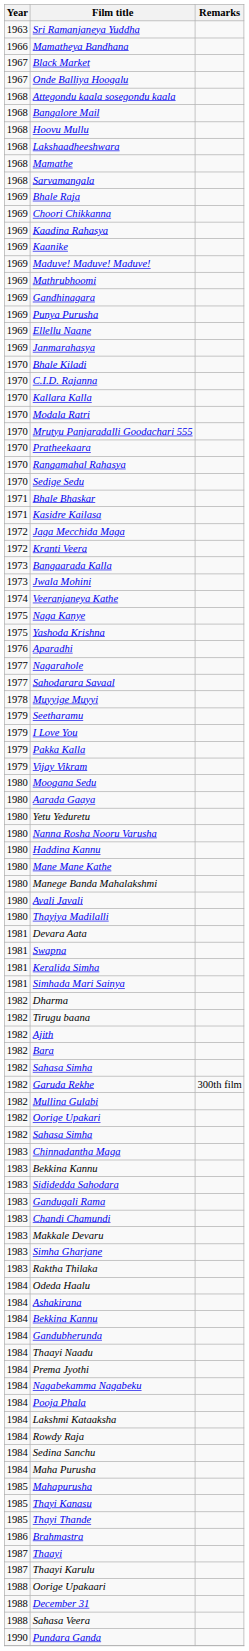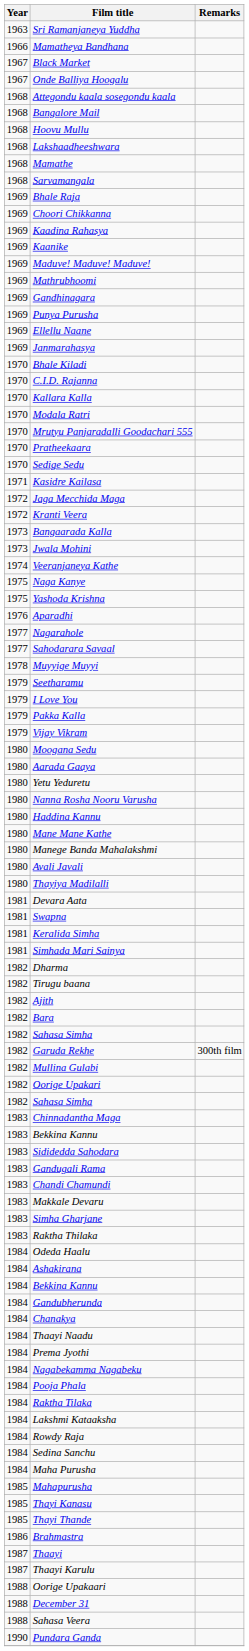 <table class="wikitable">
 <tr>
 <th>Year</th>
 <th>Film title</th>
 <th>Remarks</th>
 </tr>
 <tr>
 <td>1963</td>
 <td><em><a href='#'>Sri Ramanjaneya Yuddha</a></em></td>
 <td></td>
 </tr>
 <tr>
 <td>1966</td>
 <td><em><a href='#'>Mamatheya Bandhana</a></em></td>
 <td></td>
 </tr>
 <tr>
 <td>1967</td>
 <td><em><a href='#'>Black Market</a></em></td>
 <td></td>
 </tr>
 <tr>
 <td>1967</td>
 <td><em><a href='#'>Onde Balliya Hoogalu</a></em></td>
 <td></td>
 </tr>
 <tr>
 <td>1968</td>
 <td><em><a href='#'>Attegondu kaala sosegondu kaala</a></em></td>
 <td></td>
 </tr>
 <tr>
 <td>1968</td>
 <td><em><a href='#'>Bangalore Mail</a></em></td>
 <td></td>
 </tr>
 <tr>
 <td>1968</td>
 <td><em><a href='#'>Hoovu Mullu</a></em></td>
 <td></td>
 </tr>
 <tr>
 <td>1968</td>
 <td><em><a href='#'>Lakshaadheeshwara</a></em></td>
 <td></td>
 </tr>
 <tr>
 <td>1968</td>
 <td><em><a href='#'>Mamathe</a></em></td>
 <td></td>
 </tr>
 <tr>
 <td>1968</td>
 <td><em><a href='#'>Sarvamangala</a></em></td>
 <td></td>
 </tr>
 <tr>
 <td>1969</td>
 <td><em><a href='#'>Bhale Raja</a></em></td>
 <td></td>
 </tr>
 <tr>
 <td>1969</td>
 <td><em><a href='#'>Choori Chikkanna</a></em></td>
 <td></td>
 </tr>
 <tr>
 <td>1969</td>
 <td><em><a href='#'>Kaadina Rahasya</a></em></td>
 <td></td>
 </tr>
 <tr>
 <td>1969</td>
 <td><em><a href='#'>Kaanike</a></em></td>
 <td></td>
 </tr>
 <tr>
 <td>1969</td>
 <td><em><a href='#'>Maduve! Maduve! Maduve!</a></em></td>
 <td></td>
 </tr>
 <tr>
 <td>1969</td>
 <td><em><a href='#'>Mathrubhoomi</a></em></td>
 <td></td>
 </tr>
 <tr>
 <td>1969</td>
 <td><em><a href='#'>Gandhinagara</a></em></td>
 <td></td>
 </tr>
 <tr>
 <td>1969</td>
 <td><em><a href='#'>Punya Purusha</a></em></td>
 <td></td>
 </tr>
 <tr>
 <td>1969</td>
 <td><em><a href='#'>Ellellu Naane</a></em></td>
 <td></td>
 </tr>
 <tr>
 <td>1969</td>
 <td><em><a href='#'>Janmarahasya</a></em></td>
 <td></td>
 </tr>
 <tr>
 <td>1970</td>
 <td><em><a href='#'>Bhale Kiladi</a></em></td>
 <td></td>
 </tr>
 <tr>
 <td>1970</td>
 <td><em><a href='#'>C.I.D. Rajanna</a></em></td>
 <td></td>
 </tr>
 <tr>
 <td>1970</td>
 <td><em><a href='#'>Kallara Kalla</a></em></td>
 <td></td>
 </tr>
 <tr>
 <td>1970</td>
 <td><em><a href='#'>Modala Ratri</a></em></td>
 <td></td>
 </tr>
 <tr>
 <td>1970</td>
 <td><em><a href='#'>Mrutyu Panjaradalli Goodachari 555</a></em></td>
 <td></td>
 </tr>
 <tr>
 <td>1970</td>
 <td><em><a href='#'>Pratheekaara</a></em></td>
 <td></td>
 </tr>
 <tr>
 <td>1970</td>
-<td><em><a href='#'>Rangamahal Rahasya</a></em></td>
-<td></td>
-</tr>
-<tr>
-<td>1970</td>
 <td><em><a href='#'>Sedige Sedu</a></em></td>
-<td></td>
-</tr>
-<tr>
-<td>1971</td>
-<td><em><a href='#'>Bhale Bhaskar</a></em></td>
 <td></td>
 </tr>
 <tr>
 <td>1971</td>
 <td><em><a href='#'>Kasidre Kailasa</a></em></td>
 <td></td>
 </tr>
 <tr>
 <td>1972</td>
 <td><em><a href='#'>Jaga Mecchida Maga</a></em></td>
 <td></td>
 </tr>
 <tr>
 <td>1972</td>
 <td><em><a href='#'>Kranti Veera</a></em></td>
 <td></td>
 </tr>
 <tr>
 <td>1973</td>
 <td><em><a href='#'>Bangaarada Kalla</a></em></td>
 <td></td>
 </tr>
 <tr>
 <td>1973</td>
 <td><em><a href='#'>Jwala Mohini</a></em></td>
 <td></td>
 </tr>
 <tr>
 <td>1974</td>
 <td><em><a href='#'>Veeranjaneya Kathe</a></em></td>
 <td></td>
 </tr>
 <tr>
 <td>1975</td>
 <td><em><a href='#'>Naga Kanye</a></em></td>
 <td></td>
 </tr>
 <tr>
 <td>1975</td>
 <td><em><a href='#'>Yashoda Krishna</a></em></td>
 <td></td>
 </tr>
 <tr>
 <td>1976</td>
 <td><em><a href='#'>Aparadhi</a></em></td>
 <td></td>
 </tr>
 <tr>
 <td>1977</td>
 <td><em><a href='#'>Nagarahole</a></em></td>
 <td></td>
 </tr>
 <tr>
 <td>1977</td>
 <td><em><a href='#'>Sahodarara Savaal</a></em></td>
 <td></td>
 </tr>
 <tr>
 <td>1978</td>
 <td><em><a href='#'>Muyyige Muyyi</a></em></td>
 <td></td>
 </tr>
 <tr>
 <td>1979</td>
 <td><em><a href='#'>Seetharamu</a></em></td>
 <td></td>
 </tr>
 <tr>
 <td>1979</td>
 <td><em><a href='#'>I Love You</a></em></td>
 <td></td>
 </tr>
 <tr>
 <td>1979</td>
 <td><em><a href='#'>Pakka Kalla</a></em></td>
 <td></td>
 </tr>
 <tr>
 <td>1979</td>
 <td><em><a href='#'>Vijay Vikram</a></em></td>
 <td></td>
 </tr>
 <tr>
 <td>1980</td>
 <td><em><a href='#'>Moogana Sedu</a></em></td>
 <td></td>
 </tr>
 <tr>
 <td>1980</td>
 <td><em><a href='#'>Aarada Gaaya</a></em></td>
 <td></td>
 </tr>
 <tr>
 <td>1980</td>
 <td><em>Yetu Yeduretu</em></td>
 <td></td>
 </tr>
 <tr>
 <td>1980</td>
 <td><em><a href='#'>Nanna Rosha Nooru Varusha</a></em></td>
 <td></td>
 </tr>
 <tr>
 <td>1980</td>
 <td><em><a href='#'>Haddina Kannu</a></em></td>
 <td></td>
 </tr>
 <tr>
 <td>1980</td>
 <td><em><a href='#'>Mane Mane Kathe</a></em></td>
 <td></td>
 </tr>
 <tr>
 <td>1980</td>
 <td><em>Manege Banda Mahalakshmi</em></td>
 <td></td>
 </tr>
 <tr>
 <td>1980</td>
 <td><em><a href='#'>Avali Javali</a></em></td>
 <td></td>
 </tr>
 <tr>
 <td>1980</td>
 <td><em><a href='#'>Thayiya Madilalli</a></em></td>
 <td></td>
 </tr>
 <tr>
 <td>1981</td>
 <td><em>Devara Aata</em></td>
 <td></td>
 </tr>
 <tr>
 <td>1981</td>
 <td><em><a href='#'>Swapna</a></em></td>
 <td></td>
 </tr>
 <tr>
 <td>1981</td>
 <td><em><a href='#'>Keralida Simha</a></em></td>
 <td></td>
 </tr>
 <tr>
 <td>1981</td>
 <td><em><a href='#'>Simhada Mari Sainya</a></em></td>
 <td></td>
 </tr>
 <tr>
 <td>1982</td>
 <td><em>Dharma</em></td>
 <td></td>
 </tr>
 <tr>
 <td>1982</td>
 <td><em>Tirugu baana</em></td>
 <td></td>
 </tr>
 <tr>
 <td>1982</td>
 <td><em><a href='#'>Ajith</a></em></td>
 <td></td>
 </tr>
 <tr>
 <td>1982</td>
 <td><em><a href='#'>Bara</a></em></td>
 <td></td>
 </tr>
 <tr>
 <td>1982</td>
 <td><em><a href='#'>Sahasa Simha</a></em></td>
 <td></td>
 </tr>
 <tr>
 <td>1982</td>
 <td><em><a href='#'>Garuda Rekhe</a></em></td>
 <td>300th film</td>
 </tr>
 <tr>
 <td>1982</td>
 <td><em><a href='#'>Mullina Gulabi</a></em></td>
 <td></td>
 </tr>
 <tr>
 <td>1982</td>
 <td><em><a href='#'>Oorige Upakari</a></em></td>
 <td></td>
 </tr>
 <tr>
 <td>1982</td>
 <td><em><a href='#'>Sahasa Simha</a></em></td>
 <td></td>
 </tr>
 <tr>
 <td>1983</td>
 <td><em><a href='#'>Chinnadantha Maga</a></em></td>
 <td></td>
 </tr>
 <tr>
 <td>1983</td>
 <td><em>Bekkina Kannu</em></td>
 <td></td>
 </tr>
 <tr>
 <td>1983</td>
 <td><em><a href='#'>Sididedda Sahodara</a></em></td>
 <td></td>
 </tr>
 <tr>
 <td>1983</td>
 <td><em><a href='#'>Gandugali Rama</a></em></td>
 <td></td>
 </tr>
 <tr>
 <td>1983</td>
 <td><em><a href='#'>Chandi Chamundi</a></em></td>
 <td></td>
 </tr>
 <tr>
 <td>1983</td>
 <td><em>Makkale Devaru</em></td>
 <td></td>
 </tr>
 <tr>
 <td>1983</td>
 <td><em><a href='#'>Simha Gharjane</a></em></td>
 <td></td>
 </tr>
 <tr>
 <td>1983</td>
 <td><em>Raktha Thilaka</em></td>
 <td></td>
 </tr>
 <tr>
 <td>1984</td>
 <td><em>Odeda Haalu</em></td>
 <td></td>
 </tr>
 <tr>
 <td>1984</td>
 <td><em><a href='#'>Ashakirana</a></em></td>
 <td></td>
 </tr>
 <tr>
 <td>1984</td>
 <td><em><a href='#'>Bekkina Kannu</a></em></td>
 <td></td>
 </tr>
 <tr>
 <td>1984</td>
 <td><em><a href='#'>Gandubherunda</a></em></td>
 <td></td>
 </tr>
 <tr>
 <td>1984</td>
+<td><em><a href='#'>Chanakya</a></em></td>
+<td></td>
+</tr>
+<tr>
+<td>1984</td>
 <td><em>Thaayi Naadu</em></td>
 <td></td>
 </tr>
 <tr>
 <td>1984</td>
 <td><em>Prema Jyothi</em></td>
 <td></td>
 </tr>
 <tr>
 <td>1984</td>
 <td><em><a href='#'>Nagabekamma Nagabeku</a></em></td>
 <td></td>
 </tr>
 <tr>
 <td>1984</td>
 <td><em><a href='#'>Pooja Phala</a></em></td>
+<td></td>
+</tr>
+<tr>
+<td>1984</td>
+<td><em><a href='#'>Raktha Tilaka</a></em></td>
 <td></td>
 </tr>
 <tr>
 <td>1984</td>
 <td><em>Lakshmi Kataaksha</em></td>
 <td></td>
 </tr>
 <tr>
 <td>1984</td>
 <td><em>Rowdy Raja</em></td>
 <td></td>
 </tr>
 <tr>
 <td>1984</td>
 <td><em>Sedina Sanchu</em></td>
 <td></td>
 </tr>
 <tr>
 <td>1984</td>
 <td><em>Maha Purusha</em></td>
 <td></td>
 </tr>
 <tr>
 <td>1985</td>
 <td><em><a href='#'>Mahapurusha</a></em></td>
 <td></td>
 </tr>
 <tr>
 <td>1985</td>
 <td><em><a href='#'>Thayi Kanasu</a></em></td>
 <td></td>
 </tr>
 <tr>
 <td>1985</td>
 <td><em><a href='#'>Thayi Thande</a></em></td>
 <td></td>
 </tr>
 <tr>
 <td>1986</td>
 <td><em><a href='#'>Brahmastra</a></em></td>
 <td></td>
 </tr>
 <tr>
 <td>1987</td>
 <td><em><a href='#'>Thaayi</a></em></td>
 <td></td>
 </tr>
 <tr>
 <td>1987</td>
 <td><em>Thaayi Karulu</em></td>
 <td></td>
 </tr>
 <tr>
 <td>1988</td>
 <td><em>Oorige Upakaari</em></td>
 <td></td>
 </tr>
 <tr>
 <td>1988</td>
 <td><em><a href='#'>December 31</a></em></td>
 <td></td>
 </tr>
 <tr>
 <td>1988</td>
 <td><em>Sahasa Veera</em></td>
 <td></td>
 </tr>
 <tr>
 <td>1990</td>
 <td><em><a href='#'>Pundara Ganda</a></em></td>
 <td></td>
 </tr>
 <tr>
 </tr>
 </table>
